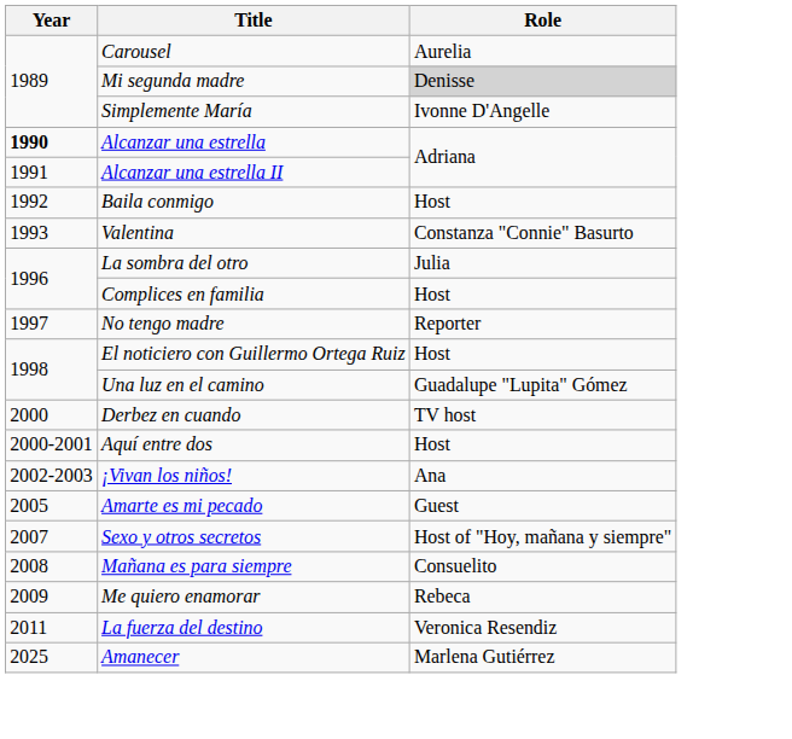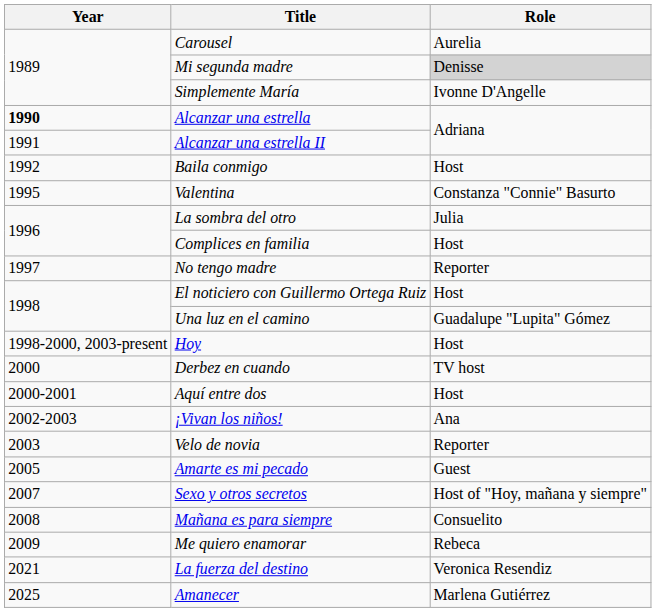 <table class="wikitable sortable">
 <tr>
 <th>Year</th>
 <th>Title</th>
 <th>Role</th>
 </tr>
 <tr>
 <td rowspan="3">1989</td>
 <td><em>Carousel</em></td>
 <td>Aurelia</td>
 </tr>
 <tr>
 <td><em>Mi segunda madre</em></td>
 <td style="background: lightgrey;">Denisse</td>
 </tr>
 <tr>
 <td><em>Simplemente María</em></td>
 <td>Ivonne D'Angelle</td>
 </tr>
 <tr>
 <td><strong>1990</strong></td>
 <td><em><a href='#'>Alcanzar una estrella</a></em></td>
 <td rowspan="2">Adriana</td>
 </tr>
 <tr>
 <td>1991</td>
 <td><em><a href='#'>Alcanzar una estrella II</a></em></td>
 </tr>
 <tr>
 <td>1992</td>
 <td><em>Baila conmigo</em></td>
 <td>Host</td>
 </tr>
 <tr>
-<td>1993</td>
+<td>1995</td>
 <td><em>Valentina</em></td>
 <td>Constanza "Connie" Basurto</td>
 </tr>
 <tr>
 <td rowspan="2">1996</td>
 <td><em>La sombra del otro</em></td>
 <td>Julia</td>
 </tr>
 <tr>
 <td><em>Complices en familia</em></td>
 <td>Host</td>
 </tr>
 <tr>
 <td>1997</td>
 <td><em>No tengo madre</em></td>
 <td>Reporter</td>
 </tr>
 <tr>
 <td rowspan="2">1998</td>
 <td><em>El noticiero con Guillermo Ortega Ruiz</em></td>
 <td>Host</td>
 </tr>
 <tr>
 <td><em>Una luz en el camino</em></td>
 <td>Guadalupe "Lupita" Gómez</td>
 </tr>
 <tr>
+<td>1998-2000, 2003-present</td>
+<td><em><a href='#'>Hoy</a></em></td>
+<td>Host</td>
+</tr>
+<tr>
 <td>2000</td>
 <td><em>Derbez en cuando</em></td>
 <td>TV host</td>
 </tr>
 <tr>
 <td>2000-2001</td>
 <td><em>Aquí entre dos</em></td>
 <td>Host</td>
 </tr>
 <tr>
 <td>2002-2003</td>
 <td><em><a href='#'>¡Vivan los niños!</a></em></td>
 <td>Ana</td>
+</tr>
+<tr>
+<td>2003</td>
+<td><em>Velo de novia</em></td>
+<td>Reporter</td>
 </tr>
 <tr>
 <td>2005</td>
 <td><em><a href='#'>Amarte es mi pecado</a></em></td>
 <td>Guest</td>
 </tr>
 <tr>
 <td>2007</td>
 <td><em><a href='#'>Sexo y otros secretos</a></em></td>
 <td>Host of "Hoy, mañana y siempre"</td>
 </tr>
 <tr>
 <td>2008</td>
 <td><em><a href='#'>Mañana es para siempre</a></em></td>
 <td>Consuelito</td>
 </tr>
 <tr>
 <td>2009</td>
 <td><em>Me quiero enamorar</em></td>
 <td>Rebeca</td>
 </tr>
 <tr>
-<td>2011</td>
+<td>2021</td>
 <td><em><a href='#'>La fuerza del destino</a></em></td>
 <td>Veronica Resendiz</td>
 </tr>
 <tr>
 <td>2025</td>
 <td><em><a href='#'>Amanecer</a></em></td>
 <td>Marlena Gutiérrez</td>
 </tr>
 </table>
